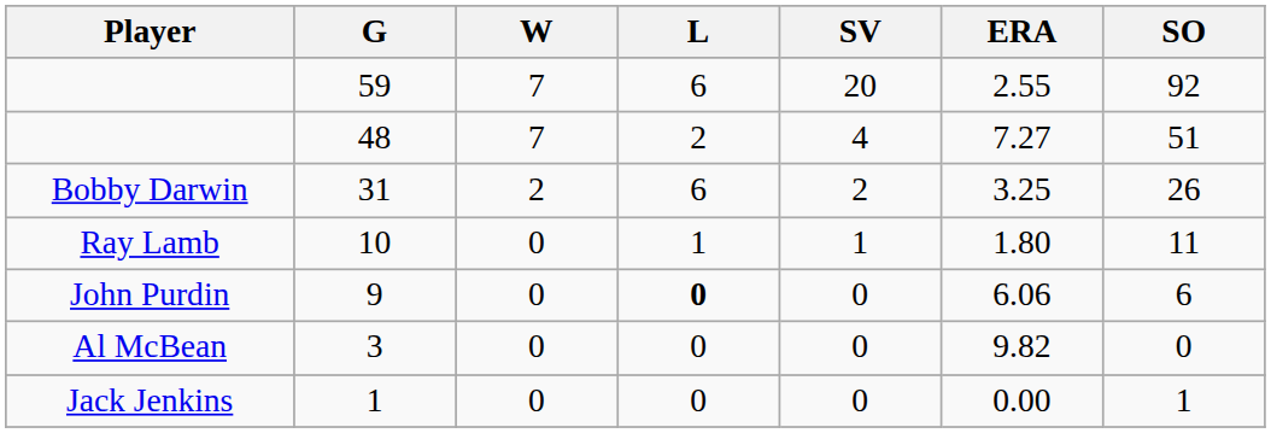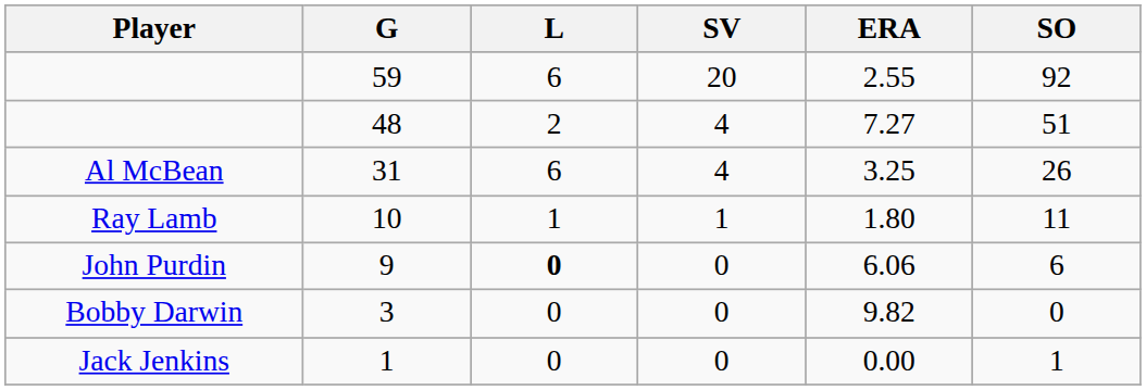 <table class="wikitable sortable">
 <tr>
 <th bgcolor="#DDDDFF" width="16%">Player</th>
 <th bgcolor="#DDDDFF" width="9%">G</th>
-<th bgcolor="#DDDDFF" width="9%">W</th>
 <th bgcolor="#DDDDFF" width="9%">L</th>
 <th bgcolor="#DDDDFF" width="9%">SV</th>
 <th bgcolor="#DDDDFF" width="9%">ERA</th>
 <th bgcolor="#DDDDFF" width="9%">SO</th>
 </tr>
 <tr align="center">
 <td></td>
 <td>59</td>
-<td>7</td>
 <td>6</td>
 <td>20</td>
 <td>2.55</td>
 <td>92</td>
 </tr>
 <tr align="center">
 <td></td>
 <td>48</td>
-<td>7</td>
 <td>2</td>
 <td>4</td>
 <td>7.27</td>
 <td>51</td>
 </tr>
 <tr align="center">
-<td><a href='#'>Bobby Darwin</a></td>
+<td><a href='#'>Al McBean</a></td>
 <td>31</td>
-<td>2</td>
 <td>6</td>
-<td>2</td>
+<td>4</td>
 <td>3.25</td>
 <td>26</td>
 </tr>
 <tr align="center">
 <td><a href='#'>Ray Lamb</a></td>
 <td>10</td>
-<td>0</td>
 <td>1</td>
 <td>1</td>
 <td>1.80</td>
 <td>11</td>
 </tr>
 <tr align="center">
 <td><a href='#'>John Purdin</a></td>
 <td>9</td>
-<td>0</td>
 <td><strong>0</strong></td>
 <td>0</td>
 <td>6.06</td>
 <td>6</td>
 </tr>
 <tr align="center">
-<td><a href='#'>Al McBean</a></td>
+<td><a href='#'>Bobby Darwin</a></td>
 <td>3</td>
-<td>0</td>
 <td>0</td>
 <td>0</td>
 <td>9.82</td>
 <td>0</td>
 </tr>
 <tr align="center">
 <td><a href='#'>Jack Jenkins</a></td>
 <td>1</td>
 <td>0</td>
 <td>0</td>
-<td>0</td>
 <td>0.00</td>
 <td>1</td>
 </tr>
 </table>
